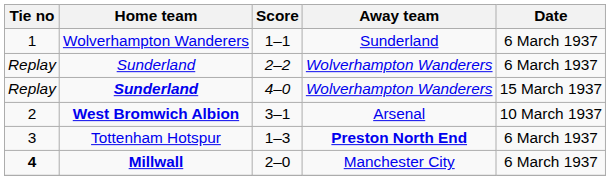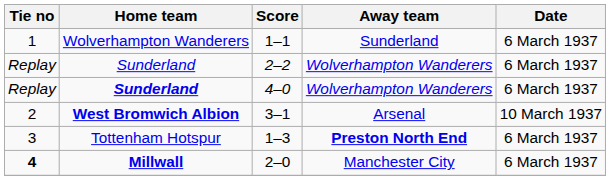 <table class="wikitable" style="text-align: center">
 <tr>
 <th>Tie no</th>
 <th>Home team</th>
 <th>Score</th>
 <th>Away team</th>
 <th>Date</th>
 </tr>
 <tr>
 <td>1</td>
 <td><a href='#'>Wolverhampton Wanderers</a></td>
 <td>1–1</td>
 <td><a href='#'>Sunderland</a></td>
 <td>6 March 1937</td>
 </tr>
 <tr>
 <td><em>Replay</em></td>
 <td><em><a href='#'>Sunderland</a></em></td>
 <td><em>2–2</em></td>
 <td><em><a href='#'>Wolverhampton Wanderers</a></em></td>
 <td>6 March 1937</td>
 </tr>
 <tr>
 <td><em>Replay</em></td>
 <td><strong><em><a href='#'>Sunderland</a></em></strong></td>
 <td><em>4–0</em></td>
 <td><em><a href='#'>Wolverhampton Wanderers</a></em></td>
-<td>15 March 1937</td>
+<td>6 March 1937</td>
 </tr>
 <tr>
 <td>2</td>
 <td><strong><a href='#'>West Bromwich Albion</a></strong></td>
 <td>3–1</td>
 <td><a href='#'>Arsenal</a></td>
 <td>10 March 1937</td>
 </tr>
 <tr>
 <td>3</td>
 <td><a href='#'>Tottenham Hotspur</a></td>
 <td>1–3</td>
 <td><strong><a href='#'>Preston North End</a></strong></td>
 <td>6 March 1937</td>
 </tr>
 <tr>
 <td><strong>4</strong></td>
 <td><strong><a href='#'>Millwall</a></strong></td>
 <td>2–0</td>
 <td><a href='#'>Manchester City</a></td>
 <td>6 March 1937</td>
 </tr>
 <tr>
 </tr>
 </table>
